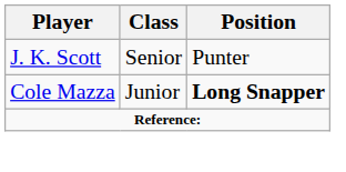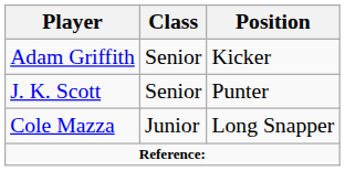 <table class="wikitable">
 <tr ;>
 <th>Player</th>
 <th>Class</th>
 <th>Position</th>
+</tr>
+<tr>
+<td><a href='#'>Adam Griffith</a></td>
+<td> Senior</td>
+<td>Kicker</td>
 </tr>
 <tr>
 <td><a href='#'>J. K. Scott</a></td>
 <td>Senior</td>
 <td>Punter</td>
 </tr>
 <tr>
 <td><a href='#'>Cole Mazza</a></td>
 <td>Junior</td>
-<td><strong>Long Snapper</strong></td>
+<td>Long Snapper</td>
 </tr>
 <tr>
 <td colspan="3"  style="font-size:8pt; text-align:center;"><strong>Reference:</strong></td>
 </tr>
 </table>
